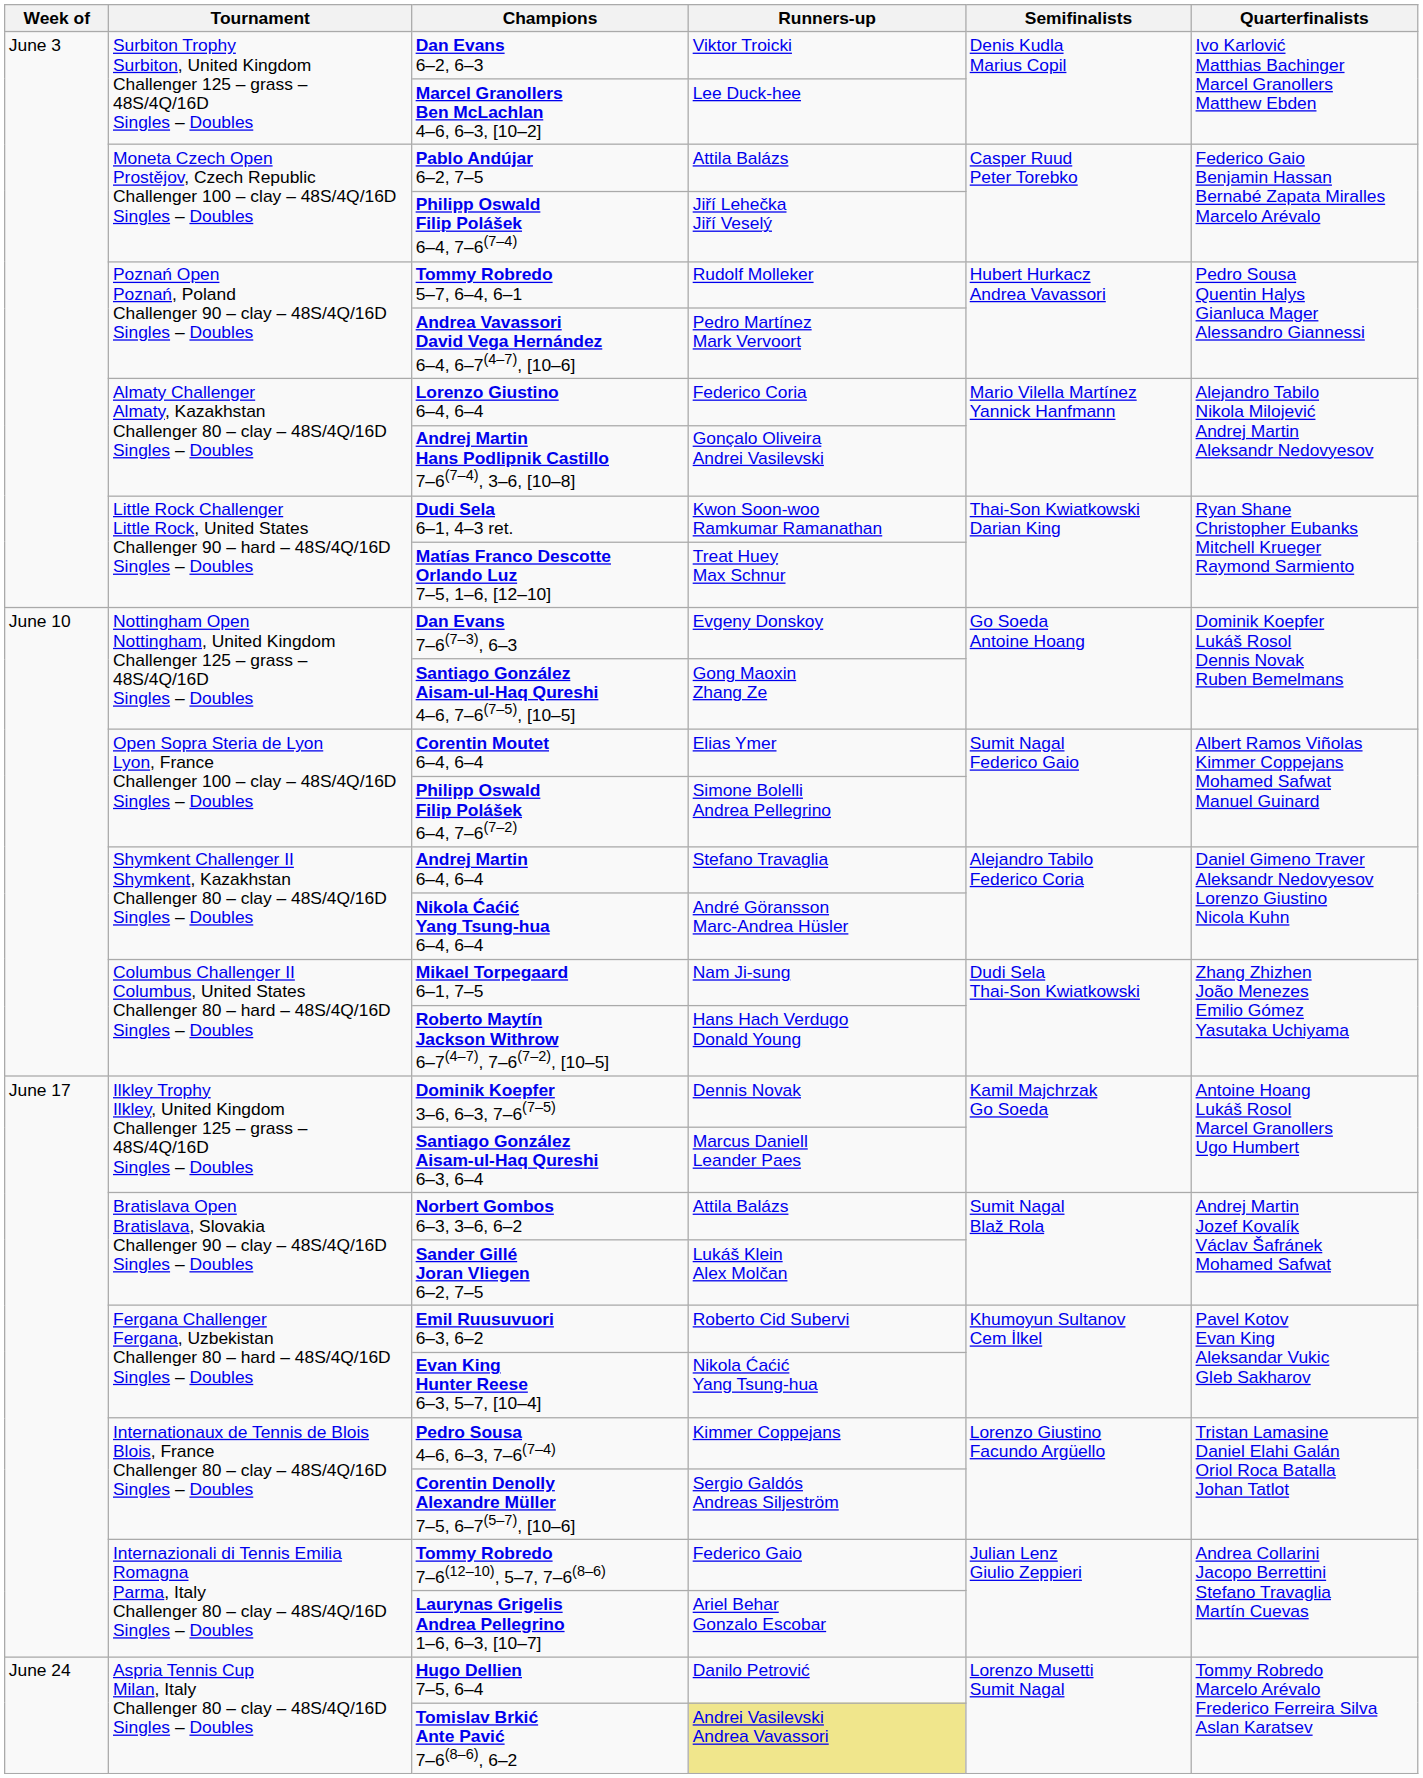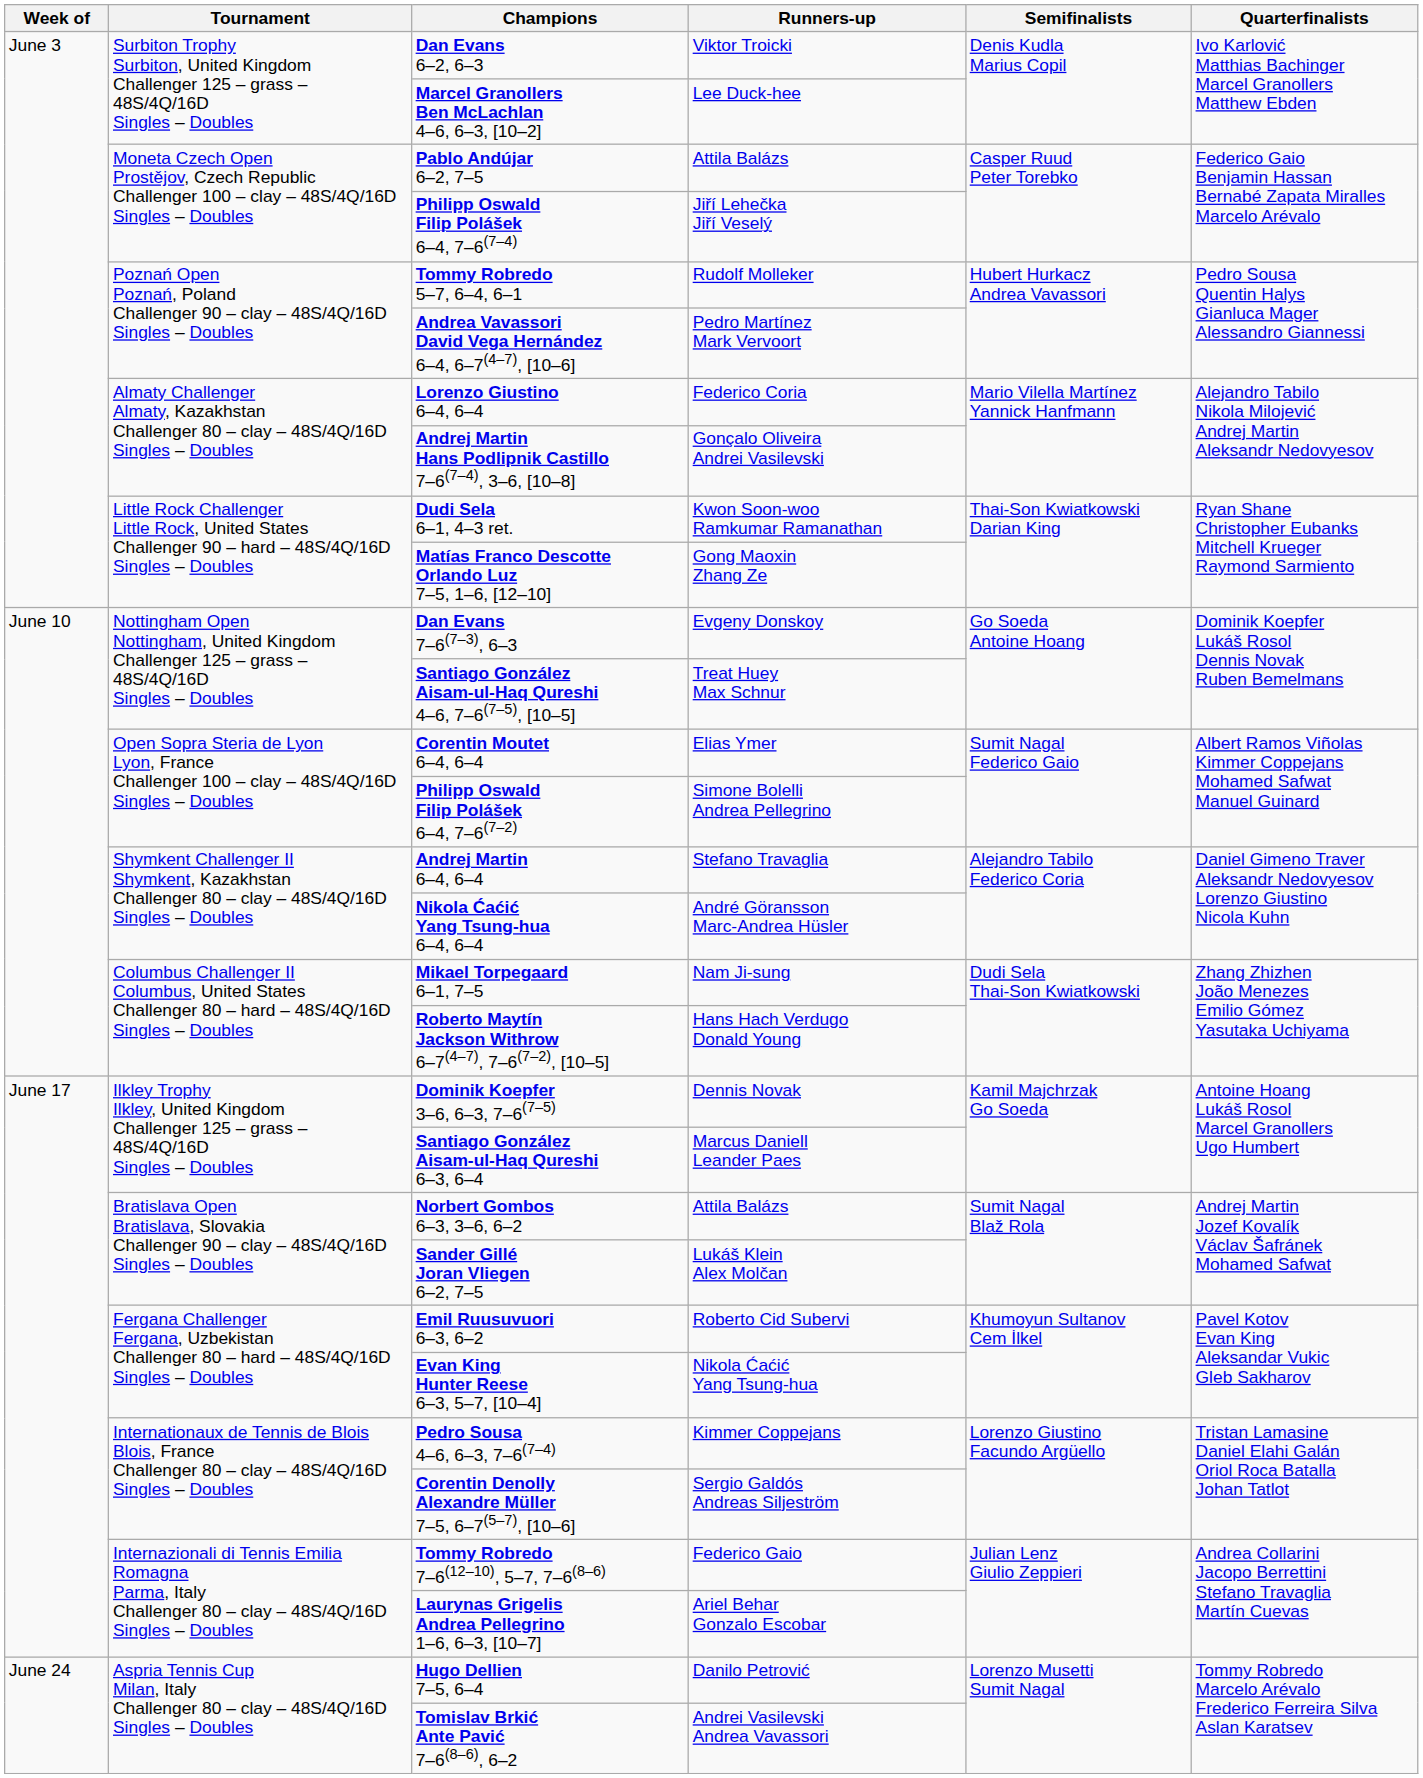 <table class="wikitable" style="font-size:85%;">
 <tr>
 <th width="75">Week of</th>
 <th width="230">Tournament</th>
 <th width="210">Champions</th>
 <th width="210">Runners-up</th>
 <th width="170">Semifinalists</th>
 <th width="170">Quarterfinalists</th>
 </tr>
 <tr valign=top>
 <td rowspan=10>June 3</td>
 <td rowspan=2><a href='#'>Surbiton Trophy</a><br><a href='#'>Surbiton</a>, United Kingdom <br> Challenger 125 – grass – 48S/4Q/16D<br><a href='#'>Singles</a> – <a href='#'>Doubles</a></td>
 <td> <strong><a href='#'>Dan Evans</a></strong><br>6–2, 6–3</td>
 <td> <a href='#'>Viktor Troicki</a></td>
 <td rowspan=2> <a href='#'>Denis Kudla</a> <br>  <a href='#'>Marius Copil</a></td>
 <td rowspan=2> <a href='#'>Ivo Karlović</a> <br> <a href='#'>Matthias Bachinger</a> <br> <a href='#'>Marcel Granollers</a> <br>  <a href='#'>Matthew Ebden</a></td>
 </tr>
 <tr valign=top>
 <td> <strong><a href='#'>Marcel Granollers</a></strong><br> <strong><a href='#'>Ben McLachlan</a></strong><br>4–6, 6–3, [10–2]</td>
 <td> <a href='#'>Lee Duck-hee</a></td>
 </tr>
 <tr valign=top>
 <td rowspan=2><a href='#'>Moneta Czech Open</a><br><a href='#'>Prostějov</a>, Czech Republic <br> Challenger 100 – clay – 48S/4Q/16D<br><a href='#'>Singles</a> – <a href='#'>Doubles</a></td>
 <td> <strong><a href='#'>Pablo Andújar</a></strong><br>6–2, 7–5</td>
 <td> <a href='#'>Attila Balázs</a></td>
 <td rowspan=2> <a href='#'>Casper Ruud</a> <br>  <a href='#'>Peter Torebko</a></td>
 <td rowspan=2> <a href='#'>Federico Gaio</a> <br> <a href='#'>Benjamin Hassan</a> <br> <a href='#'>Bernabé Zapata Miralles</a> <br>  <a href='#'>Marcelo Arévalo</a></td>
 </tr>
 <tr valign=top>
 <td> <strong><a href='#'>Philipp Oswald</a></strong><br> <strong><a href='#'>Filip Polášek</a></strong><br>6–4, 7–6<sup>(7–4)</sup></td>
 <td> <a href='#'>Jiří Lehečka</a><br> <a href='#'>Jiří Veselý</a></td>
 </tr>
 <tr valign=top>
 <td rowspan=2><a href='#'>Poznań Open</a><br><a href='#'>Poznań</a>, Poland <br> Challenger 90 – clay – 48S/4Q/16D<br><a href='#'>Singles</a> – <a href='#'>Doubles</a></td>
 <td> <strong><a href='#'>Tommy Robredo</a></strong><br>5–7, 6–4, 6–1</td>
 <td> <a href='#'>Rudolf Molleker</a></td>
 <td rowspan=2> <a href='#'>Hubert Hurkacz</a> <br>  <a href='#'>Andrea Vavassori</a></td>
 <td rowspan=2> <a href='#'>Pedro Sousa</a> <br> <a href='#'>Quentin Halys</a> <br> <a href='#'>Gianluca Mager</a> <br>  <a href='#'>Alessandro Giannessi</a></td>
 </tr>
 <tr valign=top>
 <td> <strong><a href='#'>Andrea Vavassori</a></strong><br> <strong><a href='#'>David Vega Hernández</a></strong><br>6–4, 6–7<sup>(4–7)</sup>, [10–6]</td>
 <td> <a href='#'>Pedro Martínez</a><br> <a href='#'>Mark Vervoort</a></td>
 </tr>
 <tr valign=top>
 <td rowspan=2><a href='#'>Almaty Challenger</a><br><a href='#'>Almaty</a>, Kazakhstan <br> Challenger 80 – clay – 48S/4Q/16D<br><a href='#'>Singles</a> – <a href='#'>Doubles</a></td>
 <td> <strong><a href='#'>Lorenzo Giustino</a></strong><br>6–4, 6–4</td>
 <td> <a href='#'>Federico Coria</a></td>
 <td rowspan=2> <a href='#'>Mario Vilella Martínez</a> <br>  <a href='#'>Yannick Hanfmann</a></td>
 <td rowspan=2> <a href='#'>Alejandro Tabilo</a> <br> <a href='#'>Nikola Milojević</a> <br> <a href='#'>Andrej Martin</a> <br>  <a href='#'>Aleksandr Nedovyesov</a></td>
 </tr>
 <tr valign=top>
 <td> <strong><a href='#'>Andrej Martin</a></strong><br> <strong><a href='#'>Hans Podlipnik Castillo</a></strong><br>7–6<sup>(7–4)</sup>, 3–6, [10–8]</td>
 <td> <a href='#'>Gonçalo Oliveira</a><br> <a href='#'>Andrei Vasilevski</a></td>
 </tr>
 <tr valign=top>
 <td rowspan=2><a href='#'>Little Rock Challenger</a><br><a href='#'>Little Rock</a>, United States <br> Challenger 90 – hard – 48S/4Q/16D<br><a href='#'>Singles</a> – <a href='#'>Doubles</a></td>
 <td> <strong><a href='#'>Dudi Sela</a></strong><br>6–1, 4–3 ret.</td>
 <td> <a href='#'>Kwon Soon-woo</a><br> <a href='#'>Ramkumar Ramanathan</a></td>
 <td rowspan=2> <a href='#'>Thai-Son Kwiatkowski</a> <br>  <a href='#'>Darian King</a></td>
 <td rowspan=2> <a href='#'>Ryan Shane</a> <br> <a href='#'>Christopher Eubanks</a> <br> <a href='#'>Mitchell Krueger</a> <br>  <a href='#'>Raymond Sarmiento</a></td>
 </tr>
 <tr valign=top>
 <td> <strong><a href='#'>Matías Franco Descotte</a></strong><br> <strong><a href='#'>Orlando Luz</a></strong><br>7–5, 1–6, [12–10]</td>
-<td> <a href='#'>Treat Huey</a><br> <a href='#'>Max Schnur</a></td>
+<td> <a href='#'>Gong Maoxin</a><br> <a href='#'>Zhang Ze</a></td>
 </tr>
 <tr valign=top>
 <td rowspan=8>June 10</td>
 <td rowspan=2><a href='#'>Nottingham Open</a><br><a href='#'>Nottingham</a>, United Kingdom <br> Challenger 125 – grass – 48S/4Q/16D<br><a href='#'>Singles</a> – <a href='#'>Doubles</a></td>
 <td> <strong><a href='#'>Dan Evans</a></strong><br>7–6<sup>(7–3)</sup>, 6–3</td>
 <td> <a href='#'>Evgeny Donskoy</a></td>
 <td rowspan=2> <a href='#'>Go Soeda</a> <br>  <a href='#'>Antoine Hoang</a></td>
 <td rowspan=2> <a href='#'>Dominik Koepfer</a> <br> <a href='#'>Lukáš Rosol</a> <br> <a href='#'>Dennis Novak</a> <br>  <a href='#'>Ruben Bemelmans</a></td>
 </tr>
 <tr valign=top>
 <td> <strong><a href='#'>Santiago González</a></strong><br> <strong><a href='#'>Aisam-ul-Haq Qureshi</a></strong><br>4–6, 7–6<sup>(7–5)</sup>, [10–5]</td>
-<td> <a href='#'>Gong Maoxin</a><br> <a href='#'>Zhang Ze</a></td>
+<td> <a href='#'>Treat Huey</a><br> <a href='#'>Max Schnur</a></td>
 </tr>
 <tr valign=top>
 <td rowspan=2><a href='#'>Open Sopra Steria de Lyon</a><br><a href='#'>Lyon</a>, France <br> Challenger 100 – clay – 48S/4Q/16D<br><a href='#'>Singles</a> – <a href='#'>Doubles</a></td>
 <td> <strong><a href='#'>Corentin Moutet</a></strong><br>6–4, 6–4</td>
 <td> <a href='#'>Elias Ymer</a></td>
 <td rowspan=2> <a href='#'>Sumit Nagal</a> <br>  <a href='#'>Federico Gaio</a></td>
 <td rowspan=2> <a href='#'>Albert Ramos Viñolas</a><br> <a href='#'>Kimmer Coppejans</a> <br> <a href='#'>Mohamed Safwat</a> <br>  <a href='#'>Manuel Guinard</a></td>
 </tr>
 <tr valign=top>
 <td> <strong><a href='#'>Philipp Oswald</a></strong><br> <strong><a href='#'>Filip Polášek</a></strong><br>6–4, 7–6<sup>(7–2)</sup></td>
 <td> <a href='#'>Simone Bolelli</a><br> <a href='#'>Andrea Pellegrino</a></td>
 </tr>
 <tr valign=top>
 <td rowspan=2><a href='#'>Shymkent Challenger II</a><br><a href='#'>Shymkent</a>, Kazakhstan <br> Challenger 80 – clay – 48S/4Q/16D<br><a href='#'>Singles</a> – <a href='#'>Doubles</a></td>
 <td> <strong><a href='#'>Andrej Martin</a></strong><br>6–4, 6–4</td>
 <td> <a href='#'>Stefano Travaglia</a></td>
 <td rowspan=2> <a href='#'>Alejandro Tabilo</a> <br>  <a href='#'>Federico Coria</a></td>
 <td rowspan=2> <a href='#'>Daniel Gimeno Traver</a> <br>  <a href='#'>Aleksandr Nedovyesov</a> <br> <a href='#'>Lorenzo Giustino</a> <br>  <a href='#'>Nicola Kuhn</a></td>
 </tr>
 <tr valign=top>
 <td> <strong><a href='#'>Nikola Ćaćić</a></strong><br> <strong><a href='#'>Yang Tsung-hua</a></strong><br>6–4, 6–4</td>
 <td> <a href='#'>André Göransson</a><br> <a href='#'>Marc-Andrea Hüsler</a></td>
 </tr>
 <tr valign=top>
 <td rowspan=2><a href='#'>Columbus Challenger II</a><br><a href='#'>Columbus</a>, United States <br> Challenger 80 – hard – 48S/4Q/16D<br><a href='#'>Singles</a> – <a href='#'>Doubles</a></td>
 <td> <strong><a href='#'>Mikael Torpegaard</a></strong><br>6–1, 7–5</td>
 <td> <a href='#'>Nam Ji-sung</a></td>
 <td rowspan=2> <a href='#'>Dudi Sela</a> <br>  <a href='#'>Thai-Son Kwiatkowski</a></td>
 <td rowspan=2> <a href='#'>Zhang Zhizhen</a> <br> <a href='#'>João Menezes</a> <br> <a href='#'>Emilio Gómez</a> <br>  <a href='#'>Yasutaka Uchiyama</a></td>
 </tr>
 <tr valign=top>
 <td> <strong><a href='#'>Roberto Maytín</a></strong><br> <strong><a href='#'>Jackson Withrow</a></strong><br>6–7<sup>(4–7)</sup>, 7–6<sup>(7–2)</sup>, [10–5]</td>
 <td> <a href='#'>Hans Hach Verdugo</a><br> <a href='#'>Donald Young</a></td>
 </tr>
 <tr valign=top>
 <td rowspan=10>June 17</td>
 <td rowspan=2><a href='#'>Ilkley Trophy</a><br><a href='#'>Ilkley</a>, United Kingdom <br> Challenger 125 – grass – 48S/4Q/16D<br><a href='#'>Singles</a> – <a href='#'>Doubles</a></td>
 <td> <strong><a href='#'>Dominik Koepfer</a></strong><br>3–6, 6–3, 7–6<sup>(7–5)</sup></td>
 <td> <a href='#'>Dennis Novak</a></td>
 <td rowspan=2> <a href='#'>Kamil Majchrzak</a> <br>  <a href='#'>Go Soeda</a></td>
 <td rowspan=2> <a href='#'>Antoine Hoang</a> <br> <a href='#'>Lukáš Rosol</a> <br> <a href='#'>Marcel Granollers</a> <br>  <a href='#'>Ugo Humbert</a></td>
 </tr>
 <tr valign=top>
 <td> <strong><a href='#'>Santiago González</a></strong><br> <strong><a href='#'>Aisam-ul-Haq Qureshi</a></strong><br>6–3, 6–4</td>
 <td> <a href='#'>Marcus Daniell</a><br> <a href='#'>Leander Paes</a></td>
 </tr>
 <tr valign=top>
 <td rowspan=2><a href='#'>Bratislava Open</a><br><a href='#'>Bratislava</a>, Slovakia <br> Challenger 90 – clay – 48S/4Q/16D<br><a href='#'>Singles</a> – <a href='#'>Doubles</a></td>
 <td> <strong><a href='#'>Norbert Gombos</a></strong><br>6–3, 3–6, 6–2</td>
 <td> <a href='#'>Attila Balázs</a></td>
 <td rowspan=2> <a href='#'>Sumit Nagal</a> <br>  <a href='#'>Blaž Rola</a></td>
 <td rowspan=2> <a href='#'>Andrej Martin</a> <br> <a href='#'>Jozef Kovalík</a> <br> <a href='#'>Václav Šafránek</a> <br>  <a href='#'>Mohamed Safwat</a></td>
 </tr>
 <tr valign=top>
 <td> <strong><a href='#'>Sander Gillé</a></strong><br> <strong><a href='#'>Joran Vliegen</a></strong><br>6–2, 7–5</td>
 <td> <a href='#'>Lukáš Klein</a><br> <a href='#'>Alex Molčan</a></td>
 </tr>
 <tr valign=top>
 <td rowspan=2><a href='#'>Fergana Challenger</a><br><a href='#'>Fergana</a>, Uzbekistan <br> Challenger 80 – hard – 48S/4Q/16D<br><a href='#'>Singles</a> – <a href='#'>Doubles</a></td>
 <td> <strong><a href='#'>Emil Ruusuvuori</a></strong><br>6–3, 6–2</td>
 <td> <a href='#'>Roberto Cid Subervi</a></td>
 <td rowspan=2> <a href='#'>Khumoyun Sultanov</a> <br>  <a href='#'>Cem İlkel</a></td>
 <td rowspan=2> <a href='#'>Pavel Kotov</a> <br> <a href='#'>Evan King</a> <br> <a href='#'>Aleksandar Vukic</a> <br>  <a href='#'>Gleb Sakharov</a></td>
 </tr>
 <tr valign=top>
 <td> <strong><a href='#'>Evan King</a></strong><br> <strong><a href='#'>Hunter Reese</a></strong><br>6–3, 5–7, [10–4]</td>
 <td> <a href='#'>Nikola Ćaćić</a><br> <a href='#'>Yang Tsung-hua</a></td>
 </tr>
 <tr valign=top>
 <td rowspan=2><a href='#'>Internationaux de Tennis de Blois</a><br><a href='#'>Blois</a>, France <br> Challenger 80 – clay – 48S/4Q/16D<br><a href='#'>Singles</a> – <a href='#'>Doubles</a></td>
 <td> <strong><a href='#'>Pedro Sousa</a></strong><br>4–6, 6–3, 7–6<sup>(7–4)</sup></td>
 <td> <a href='#'>Kimmer Coppejans</a></td>
 <td rowspan=2> <a href='#'>Lorenzo Giustino</a> <br>  <a href='#'>Facundo Argüello</a></td>
 <td rowspan=2> <a href='#'>Tristan Lamasine</a> <br> <a href='#'>Daniel Elahi Galán</a> <br> <a href='#'>Oriol Roca Batalla</a> <br>  <a href='#'>Johan Tatlot</a></td>
 </tr>
 <tr valign=top>
 <td> <strong><a href='#'>Corentin Denolly</a></strong><br> <strong><a href='#'>Alexandre Müller</a></strong><br>7–5, 6–7<sup>(5–7)</sup>, [10–6]</td>
 <td> <a href='#'>Sergio Galdós</a><br> <a href='#'>Andreas Siljeström</a></td>
 </tr>
 <tr valign=top>
 <td rowspan=2><a href='#'>Internazionali di Tennis Emilia Romagna</a><br><a href='#'>Parma</a>, Italy <br> Challenger 80 – clay – 48S/4Q/16D<br><a href='#'>Singles</a> – <a href='#'>Doubles</a></td>
 <td> <strong><a href='#'>Tommy Robredo</a></strong><br>7–6<sup>(12–10)</sup>, 5–7, 7–6<sup>(8–6)</sup></td>
 <td> <a href='#'>Federico Gaio</a></td>
 <td rowspan=2> <a href='#'>Julian Lenz</a> <br>  <a href='#'>Giulio Zeppieri</a></td>
 <td rowspan=2> <a href='#'>Andrea Collarini</a> <br> <a href='#'>Jacopo Berrettini</a> <br> <a href='#'>Stefano Travaglia</a> <br>  <a href='#'>Martín Cuevas</a></td>
 </tr>
 <tr valign=top>
 <td> <strong><a href='#'>Laurynas Grigelis</a></strong><br> <strong><a href='#'>Andrea Pellegrino</a></strong><br>1–6, 6–3, [10–7]</td>
 <td> <a href='#'>Ariel Behar</a><br> <a href='#'>Gonzalo Escobar</a></td>
 </tr>
 <tr valign=top>
 <td rowspan=2>June 24</td>
 <td rowspan=2><a href='#'>Aspria Tennis Cup</a><br><a href='#'>Milan</a>, Italy <br> Challenger 80 – clay – 48S/4Q/16D<br><a href='#'>Singles</a> – <a href='#'>Doubles</a></td>
 <td> <strong><a href='#'>Hugo Dellien</a></strong><br>7–5, 6–4</td>
 <td> <a href='#'>Danilo Petrović</a></td>
 <td rowspan=2> <a href='#'>Lorenzo Musetti</a> <br>  <a href='#'>Sumit Nagal</a></td>
 <td rowspan=2> <a href='#'>Tommy Robredo</a> <br> <a href='#'>Marcelo Arévalo</a> <br> <a href='#'>Frederico Ferreira Silva</a> <br>  <a href='#'>Aslan Karatsev</a></td>
 </tr>
 <tr valign=top>
 <td> <strong><a href='#'>Tomislav Brkić</a></strong><br> <strong><a href='#'>Ante Pavić</a></strong><br>7–6<sup>(8–6)</sup>, 6–2</td>
-<td style="background: khaki;"> <a href='#'>Andrei Vasilevski</a><br> <a href='#'>Andrea Vavassori</a></td>
+<td> <a href='#'>Andrei Vasilevski</a><br> <a href='#'>Andrea Vavassori</a></td>
 </tr>
 </table>
